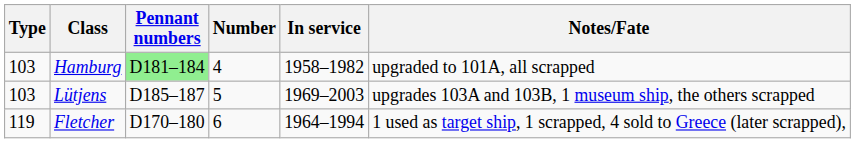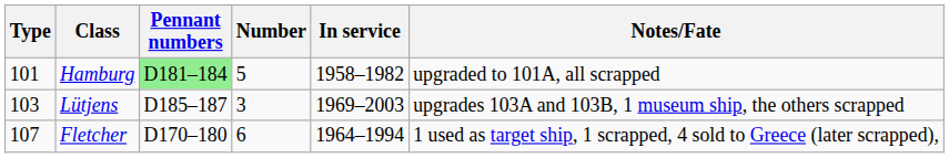 <table class="wikitable">
 <tr>
 <th scope="col">Type</th>
 <th scope="col">Class</th>
 <th scope="col"><a href='#'>Pennant<br>numbers</a></th>
 <th scope="col">Number</th>
 <th scope="col">In service</th>
 <th scope="col">Notes/Fate</th>
 </tr>
 <tr>
-<td>103</td>
+<td>101</td>
 <td><a href='#'><em>Hamburg</em></a></td>
 <td style="background: lightgreen;">D181–184</td>
-<td>4</td>
+<td>5</td>
 <td>1958–1982</td>
 <td>upgraded to 101A, all scrapped</td>
 </tr>
 <tr>
 <td>103</td>
 <td><a href='#'><em>Lütjens</em></a></td>
 <td>D185–187</td>
-<td>5</td>
+<td>3</td>
 <td>1969–2003</td>
 <td>upgrades 103A and 103B, 1 <a href='#'>museum ship</a>, the others scrapped</td>
 </tr>
 <tr>
-<td>119</td>
+<td>107</td>
 <td><a href='#'><em>Fletcher</em></a></td>
 <td>D170–180</td>
 <td>6</td>
 <td>1964–1994</td>
 <td>1 used as <a href='#'>target ship</a>, 1 scrapped, 4 sold to <a href='#'>Greece</a> (later scrapped),</td>
 </tr>
 </table>
